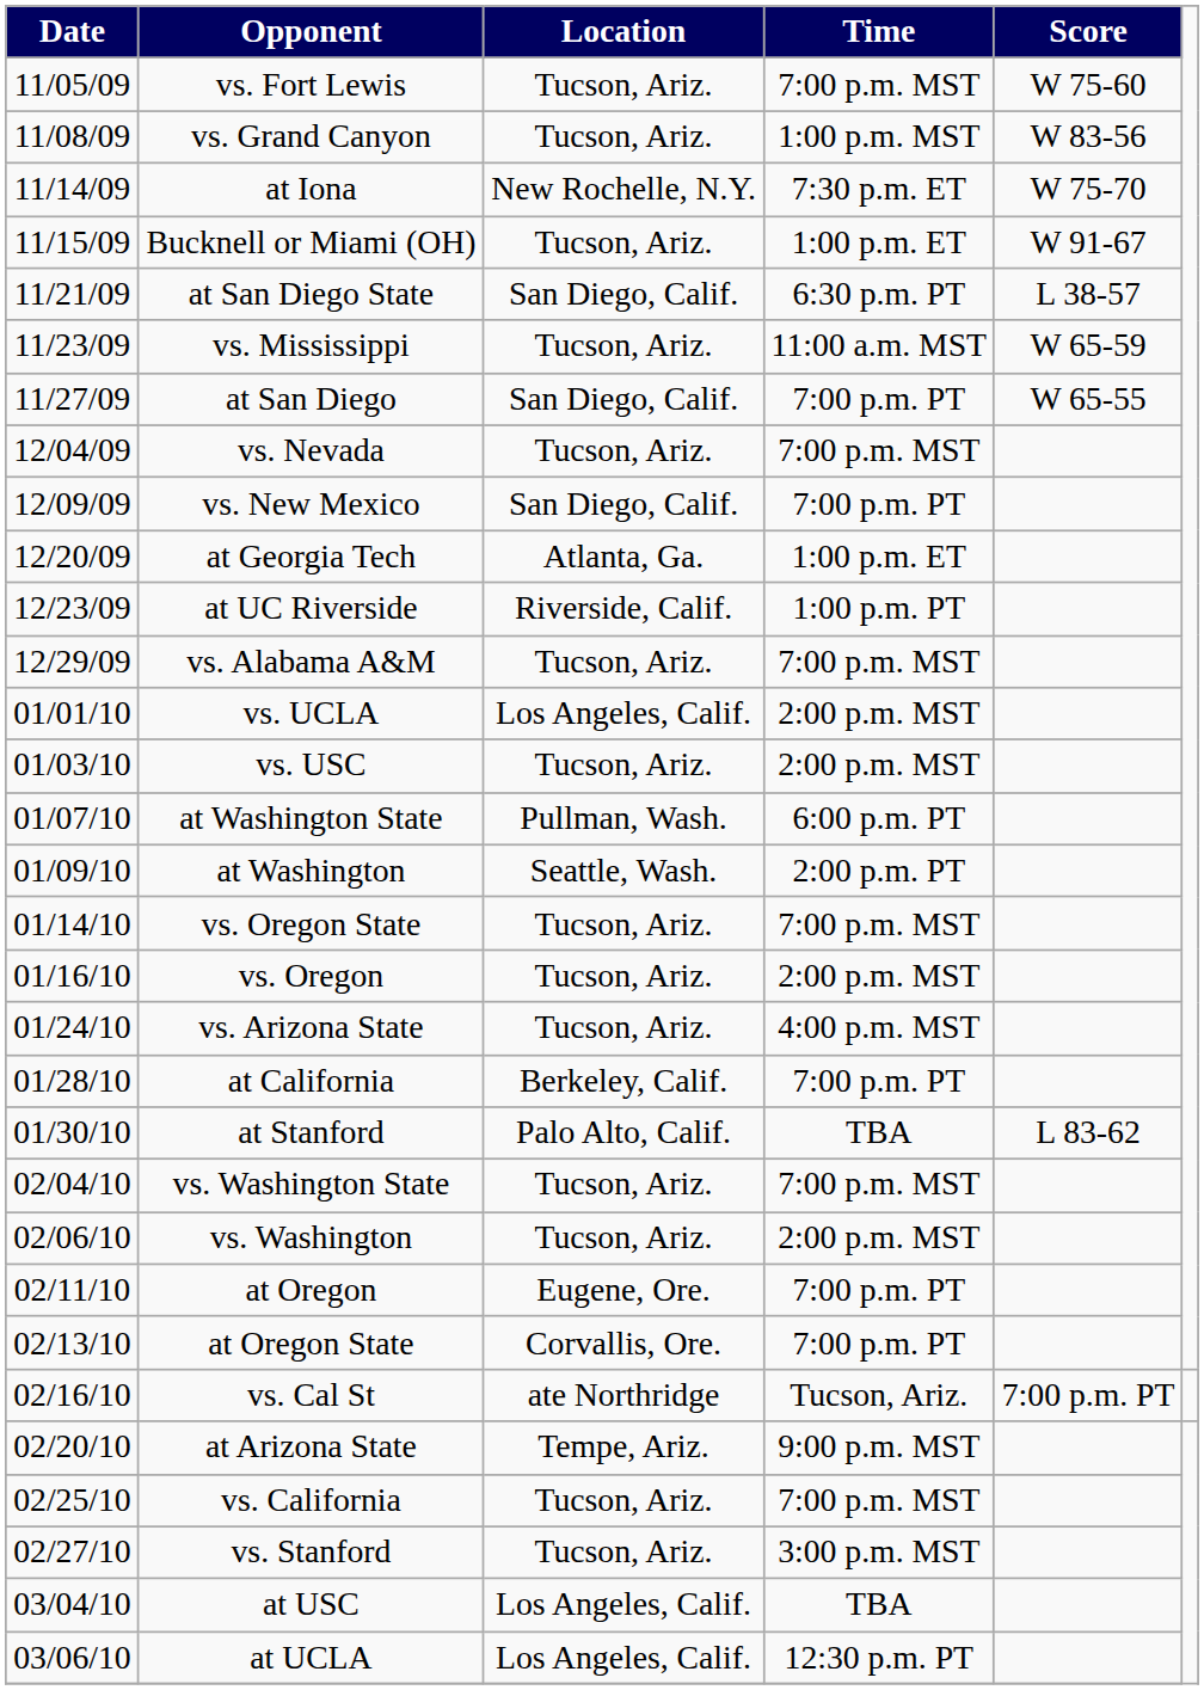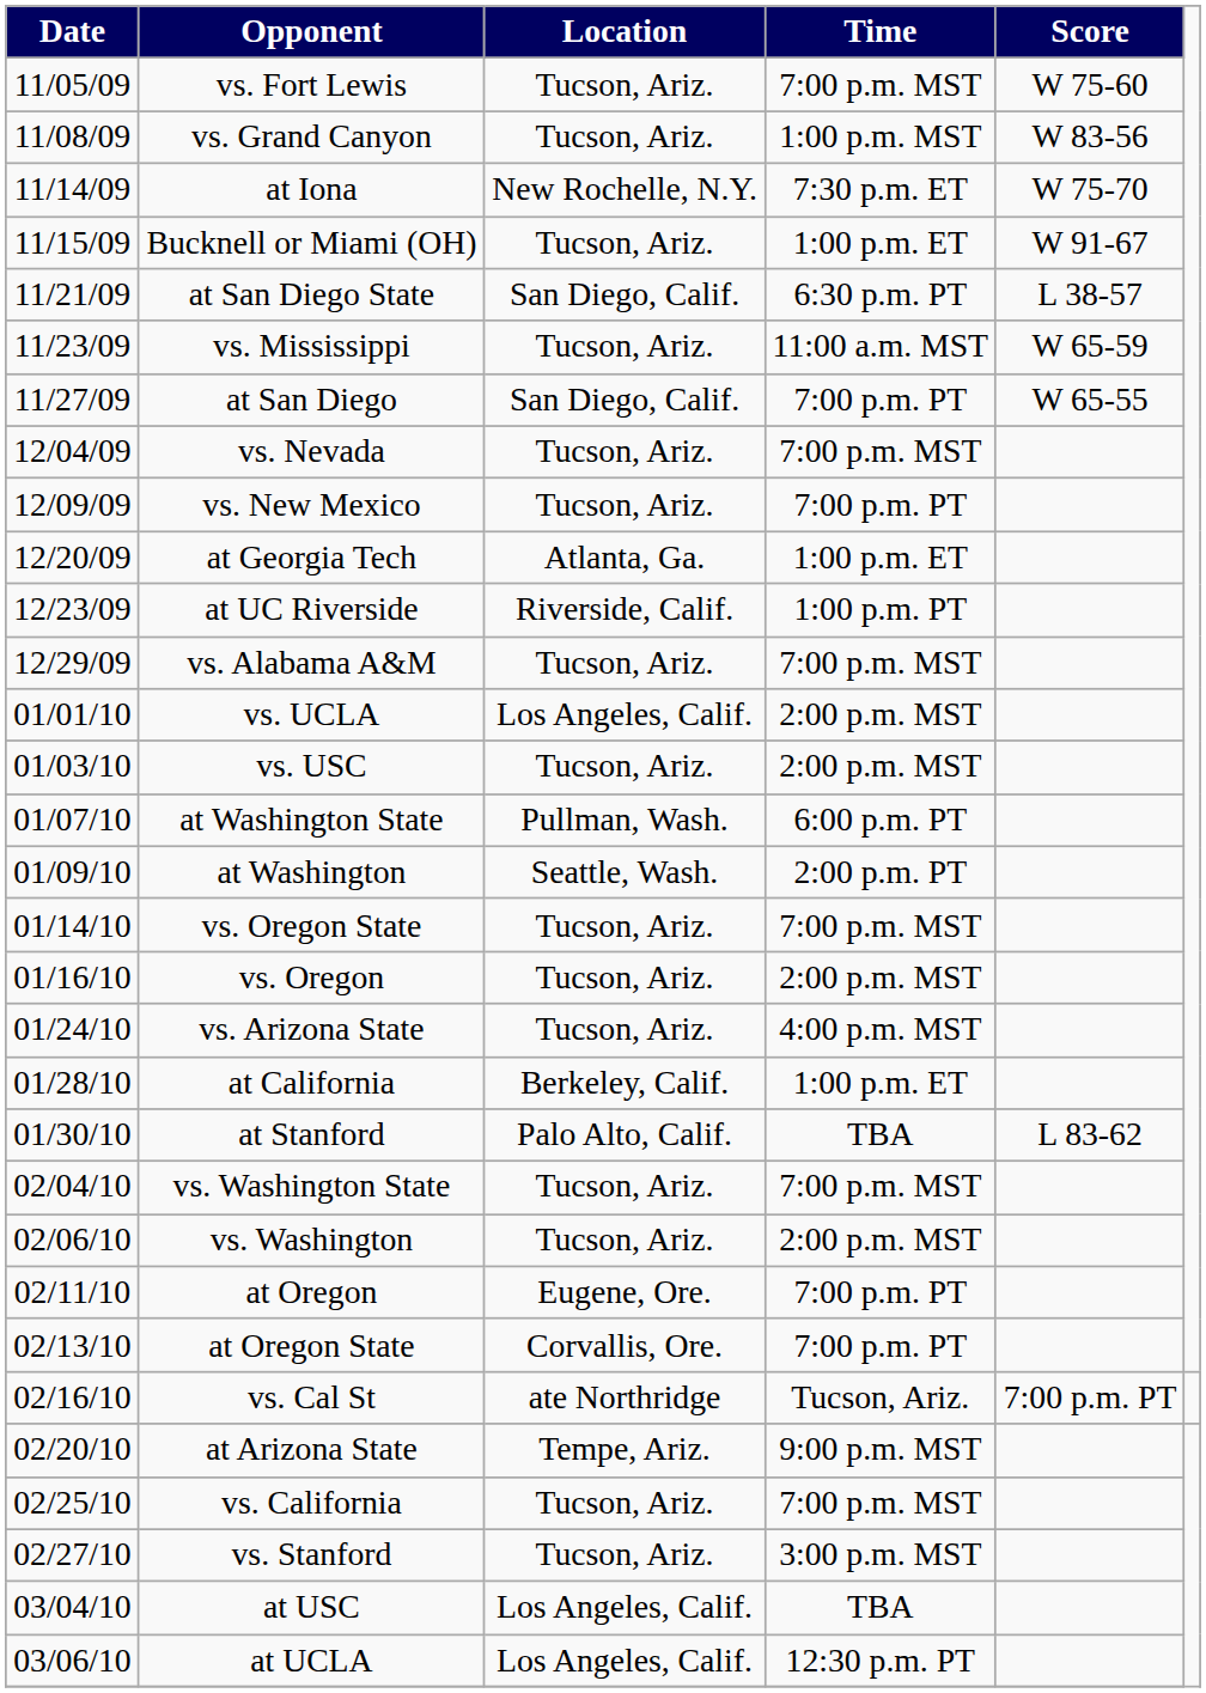 <table class="wikitable" style="text-align:center">
 <tr>
 <th style="background:#000060;color:#FFFFFF;">Date</th>
 <th style="background:#000060;color:#FFFFFF;">Opponent</th>
 <th style="background:#000060;color:#FFFFFF;">Location</th>
 <th style="background:#000060;color:#FFFFFF;">Time</th>
 <th style="background:#000060;color:#FFFFFF;">Score</th>
 </tr>
 <tr>
 <td>11/05/09</td>
 <td>vs. Fort Lewis</td>
 <td>Tucson, Ariz.</td>
 <td>7:00 p.m. MST</td>
 <td>W 75-60</td>
 </tr>
 <tr>
 <td>11/08/09</td>
 <td>vs. Grand Canyon</td>
 <td>Tucson, Ariz.</td>
 <td>1:00 p.m. MST</td>
 <td>W 83-56</td>
 </tr>
 <tr>
 <td>11/14/09</td>
 <td>at Iona</td>
 <td>New Rochelle, N.Y.</td>
 <td>7:30 p.m. ET</td>
 <td>W 75-70</td>
 </tr>
 <tr>
 <td>11/15/09</td>
 <td>Bucknell or Miami (OH)</td>
 <td>Tucson, Ariz.</td>
 <td>1:00 p.m. ET</td>
 <td>W 91-67</td>
 </tr>
 <tr>
 <td>11/21/09</td>
 <td>at San Diego State</td>
 <td>San Diego, Calif.</td>
 <td>6:30 p.m. PT</td>
 <td>L 38-57</td>
 </tr>
 <tr>
 <td>11/23/09</td>
 <td>vs. Mississippi</td>
 <td>Tucson, Ariz.</td>
 <td>11:00 a.m. MST</td>
 <td>W 65-59</td>
 </tr>
 <tr>
 <td>11/27/09</td>
 <td>at San Diego</td>
 <td>San Diego, Calif.</td>
 <td>7:00 p.m. PT</td>
 <td>W 65-55</td>
 </tr>
 <tr>
 <td>12/04/09</td>
 <td>vs. Nevada</td>
 <td>Tucson, Ariz.</td>
 <td>7:00 p.m. MST</td>
 <td></td>
 </tr>
 <tr>
 <td>12/09/09</td>
 <td>vs. New Mexico</td>
-<td>San Diego, Calif.</td>
+<td>Tucson, Ariz.</td>
 <td>7:00 p.m. PT</td>
 <td></td>
 </tr>
 <tr>
 <td>12/20/09</td>
 <td>at Georgia Tech</td>
 <td>Atlanta, Ga.</td>
 <td>1:00 p.m. ET</td>
 <td></td>
 </tr>
 <tr>
 <td>12/23/09</td>
 <td>at UC Riverside</td>
 <td>Riverside, Calif.</td>
 <td>1:00 p.m. PT</td>
 <td></td>
 </tr>
 <tr>
 <td>12/29/09</td>
 <td>vs. Alabama A&M</td>
 <td>Tucson, Ariz.</td>
 <td>7:00 p.m. MST</td>
 <td></td>
 </tr>
 <tr>
 <td>01/01/10</td>
 <td>vs. UCLA</td>
 <td>Los Angeles, Calif.</td>
 <td>2:00 p.m. MST</td>
 <td></td>
 </tr>
 <tr>
 <td>01/03/10</td>
 <td>vs. USC</td>
 <td>Tucson, Ariz.</td>
 <td>2:00 p.m. MST</td>
 <td></td>
 </tr>
 <tr>
 <td>01/07/10</td>
 <td>at Washington State</td>
 <td>Pullman, Wash.</td>
 <td>6:00 p.m. PT</td>
 <td></td>
 </tr>
 <tr>
 <td>01/09/10</td>
 <td>at Washington</td>
 <td>Seattle, Wash.</td>
 <td>2:00 p.m. PT</td>
 <td></td>
 </tr>
 <tr>
 <td>01/14/10</td>
 <td>vs. Oregon State</td>
 <td>Tucson, Ariz.</td>
 <td>7:00 p.m. MST</td>
 <td></td>
 </tr>
 <tr>
 <td>01/16/10</td>
 <td>vs. Oregon</td>
 <td>Tucson, Ariz.</td>
 <td>2:00 p.m. MST</td>
 <td></td>
 </tr>
 <tr>
 <td>01/24/10</td>
 <td>vs. Arizona State</td>
 <td>Tucson, Ariz.</td>
 <td>4:00 p.m. MST</td>
 <td></td>
 </tr>
 <tr>
 <td>01/28/10</td>
 <td>at California</td>
 <td>Berkeley, Calif.</td>
-<td>7:00 p.m. PT</td>
+<td>1:00 p.m. ET</td>
 <td></td>
 </tr>
 <tr>
 <td>01/30/10</td>
 <td>at Stanford</td>
 <td>Palo Alto, Calif.</td>
 <td>TBA</td>
 <td>L 83-62</td>
 </tr>
 <tr>
 <td>02/04/10</td>
 <td>vs. Washington State</td>
 <td>Tucson, Ariz.</td>
 <td>7:00 p.m. MST</td>
 <td></td>
 </tr>
 <tr>
 <td>02/06/10</td>
 <td>vs. Washington</td>
 <td>Tucson, Ariz.</td>
 <td>2:00 p.m. MST</td>
 <td></td>
 </tr>
 <tr>
 <td>02/11/10</td>
 <td>at Oregon</td>
 <td>Eugene, Ore.</td>
 <td>7:00 p.m. PT</td>
 <td></td>
 </tr>
 <tr>
 <td>02/13/10</td>
 <td>at Oregon State</td>
 <td>Corvallis, Ore.</td>
 <td>7:00 p.m. PT</td>
 <td></td>
 </tr>
 <tr>
 <td>02/16/10</td>
 <td>vs. Cal St</td>
 <td>ate Northridge</td>
 <td>Tucson, Ariz.</td>
 <td>7:00 p.m. PT</td>
 <td></td>
 </tr>
 <tr>
 <td>02/20/10</td>
 <td>at Arizona State</td>
 <td>Tempe, Ariz.</td>
 <td>9:00 p.m. MST</td>
 <td></td>
 </tr>
 <tr>
 <td>02/25/10</td>
 <td>vs. California</td>
 <td>Tucson, Ariz.</td>
 <td>7:00 p.m. MST</td>
 <td></td>
 </tr>
 <tr>
 <td>02/27/10</td>
 <td>vs. Stanford</td>
 <td>Tucson, Ariz.</td>
 <td>3:00 p.m. MST</td>
 <td></td>
 </tr>
 <tr>
 <td>03/04/10</td>
 <td>at USC</td>
 <td>Los Angeles, Calif.</td>
 <td>TBA</td>
 <td></td>
 </tr>
 <tr>
 <td>03/06/10</td>
 <td>at UCLA</td>
 <td>Los Angeles, Calif.</td>
 <td>12:30 p.m. PT</td>
 <td></td>
 </tr>
 <tr>
 </tr>
 </table>
